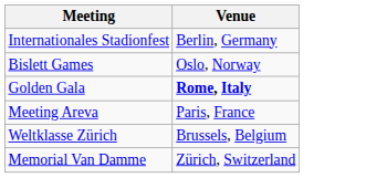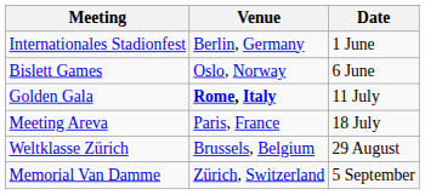 <table class=wikitable>
 <tr>
 <th>Meeting</th>
 <th>Venue</th>
+<th>Date</th>
 </tr>
 <tr>
 <td><a href='#'>Internationales Stadionfest</a></td>
 <td><a href='#'>Berlin</a>, <a href='#'>Germany</a></td>
+<td>1 June</td>
 </tr>
 <tr>
 <td><a href='#'>Bislett Games</a></td>
 <td><a href='#'>Oslo</a>, <a href='#'>Norway</a></td>
+<td>6 June</td>
 </tr>
 <tr>
 <td><a href='#'>Golden Gala</a></td>
 <td><strong><a href='#'>Rome</a>, <a href='#'>Italy</a></strong></td>
+<td>11 July</td>
 </tr>
 <tr>
 <td><a href='#'>Meeting Areva</a></td>
 <td><a href='#'>Paris</a>, <a href='#'>France</a></td>
+<td>18 July</td>
 </tr>
 <tr>
 <td><a href='#'>Weltklasse Zürich</a></td>
 <td><a href='#'>Brussels</a>, <a href='#'>Belgium</a></td>
+<td>29 August</td>
 </tr>
 <tr>
 <td><a href='#'>Memorial Van Damme</a></td>
 <td><a href='#'>Zürich</a>, <a href='#'>Switzerland</a></td>
+<td>5 September</td>
 </tr>
 </table>
